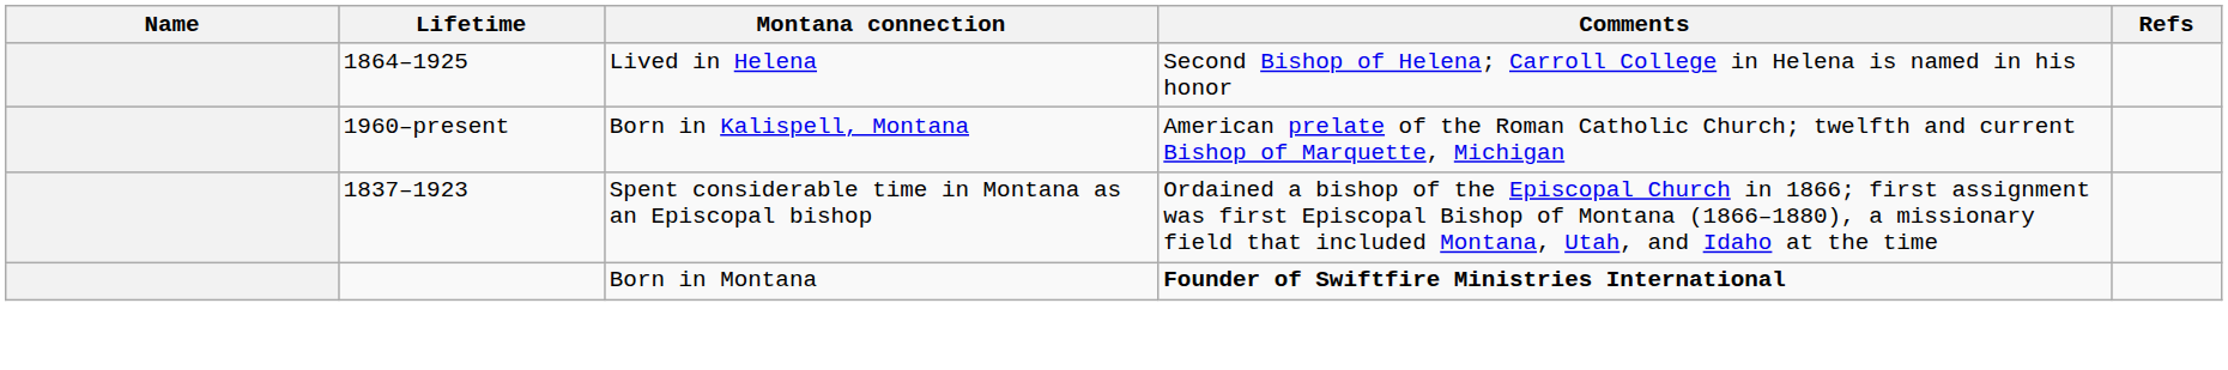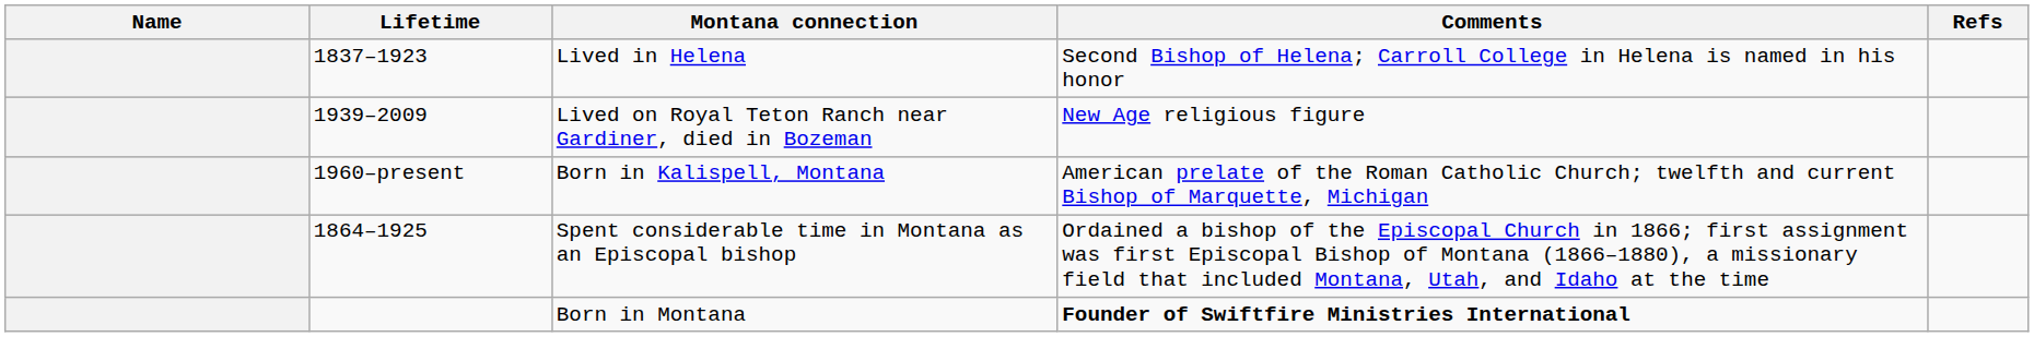 <table class="sortable wikitable plainrowheaders">
 <tr>
 <th style="width:15%;" scope="col">Name</th>
 <th style="width:12%;" scope="col">Lifetime</th>
 <th class="unsortable" style="width:25%;" scope="col">Montana connection</th>
 <th class="unsortable" style="width:43%;" scope="col">Comments</th>
 <th class="unsortable" style="width:5%;" scope="col">Refs</th>
 </tr>
 <tr valign="top">
 <th scope="row"></th>
-<td>1864–1925</td>
+<td>1837–1923</td>
 <td>Lived in <a href='#'>Helena</a></td>
 <td>Second <a href='#'>Bishop of Helena</a>; <a href='#'>Carroll College</a> in Helena is named in his honor</td>
+<td style="text-align:center;"></td>
+</tr>
+<tr valign="top">
+<th scope="row"></th>
+<td>1939–2009</td>
+<td>Lived on Royal Teton Ranch near <a href='#'>Gardiner</a>, died in <a href='#'>Bozeman</a></td>
+<td><a href='#'>New Age</a> religious figure</td>
 <td style="text-align:center;"></td>
 </tr>
 <tr valign="top">
 <th scope="row"></th>
 <td>1960–present</td>
 <td>Born in <a href='#'>Kalispell, Montana</a></td>
 <td>American <a href='#'>prelate</a> of the Roman Catholic Church; twelfth and current <a href='#'>Bishop of Marquette</a>, <a href='#'>Michigan</a></td>
 <td style="text-align:center;"></td>
 </tr>
 <tr valign="top">
 <th scope="row"></th>
-<td>1837–1923</td>
+<td>1864–1925</td>
 <td>Spent considerable time in Montana as an Episcopal bishop</td>
 <td>Ordained a bishop of the <a href='#'>Episcopal Church</a> in 1866; first assignment was first Episcopal Bishop of Montana (1866–1880), a missionary field that included <a href='#'>Montana</a>, <a href='#'>Utah</a>, and <a href='#'>Idaho</a> at the time</td>
 <td style="text-align:center;"></td>
 </tr>
 <tr valign="top">
 <th scope="row"></th>
 <td></td>
 <td>Born in Montana</td>
 <td><strong>Founder of Swiftfire Ministries International</strong></td>
 <td></td>
 </tr>
 </table>
